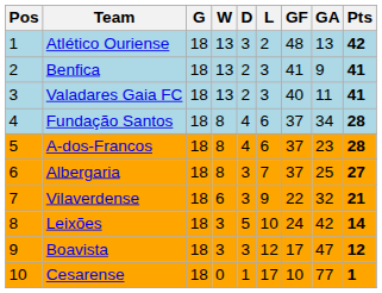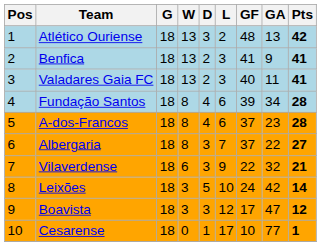 <table class="wikitable">
 <tr>
 <th>Pos</th>
 <th>Team</th>
 <th>G</th>
 <th>W</th>
 <th>D</th>
 <th>L</th>
 <th>GF</th>
 <th>GA</th>
 <th>Pts</th>
 </tr>
 <tr bgcolor=lightblue>
 <td>1</td>
 <td><a href='#'>Atlético Ouriense</a></td>
 <td>18</td>
 <td>13</td>
 <td>3</td>
 <td>2</td>
 <td>48</td>
 <td>13</td>
 <td><strong>42</strong></td>
 </tr>
 <tr bgcolor=lightblue>
 <td>2</td>
 <td><a href='#'>Benfica</a></td>
 <td>18</td>
 <td>13</td>
 <td>2</td>
 <td>3</td>
 <td>41</td>
 <td>9</td>
 <td><strong>41</strong></td>
 </tr>
 <tr bgcolor=lightblue>
 <td>3</td>
 <td><a href='#'>Valadares Gaia FC</a></td>
 <td>18</td>
 <td>13</td>
 <td>2</td>
 <td>3</td>
 <td>40</td>
 <td>11</td>
 <td><strong>41</strong></td>
 </tr>
 <tr bgcolor=lightblue>
 <td>4</td>
 <td><a href='#'>Fundação Santos</a></td>
 <td>18</td>
 <td>8</td>
 <td>4</td>
 <td>6</td>
-<td>37</td>
+<td>39</td>
 <td>34</td>
 <td><strong>28</strong></td>
 </tr>
 <tr bgcolor=orange>
 <td>5</td>
 <td><a href='#'>A-dos-Francos</a></td>
 <td>18</td>
 <td>8</td>
 <td>4</td>
 <td>6</td>
 <td>37</td>
 <td>23</td>
 <td><strong>28</strong></td>
 </tr>
 <tr bgcolor=orange>
 <td>6</td>
 <td><a href='#'>Albergaria</a></td>
 <td>18</td>
 <td>8</td>
 <td>3</td>
 <td>7</td>
 <td>37</td>
-<td>25</td>
+<td>22</td>
 <td><strong>27</strong></td>
 </tr>
 <tr bgcolor=orange>
 <td>7</td>
 <td><a href='#'>Vilaverdense</a></td>
 <td>18</td>
 <td>6</td>
 <td>3</td>
 <td>9</td>
 <td>22</td>
 <td>32</td>
 <td><strong>21</strong></td>
 </tr>
 <tr bgcolor=orange>
 <td>8</td>
 <td><a href='#'>Leixões</a></td>
 <td>18</td>
 <td>3</td>
 <td>5</td>
 <td>10</td>
 <td>24</td>
 <td>42</td>
 <td><strong>14</strong></td>
 </tr>
 <tr bgcolor=orange>
 <td>9</td>
 <td><a href='#'>Boavista</a></td>
 <td>18</td>
 <td>3</td>
 <td>3</td>
 <td>12</td>
 <td>17</td>
 <td>47</td>
 <td><strong>12</strong></td>
 </tr>
 <tr bgcolor=orange>
 <td>10</td>
 <td><a href='#'>Cesarense</a></td>
 <td>18</td>
 <td>0</td>
 <td>1</td>
 <td>17</td>
 <td>10</td>
 <td>77</td>
 <td><strong>1</strong></td>
 </tr>
 <tr>
 </tr>
 </table>
